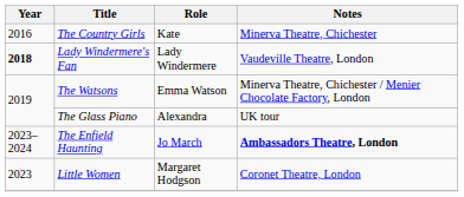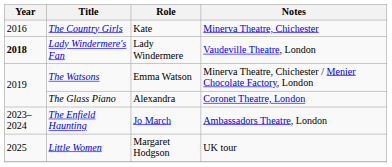 <table class="wikitable sortable">
 <tr>
 <th>Year</th>
 <th>Title</th>
 <th>Role</th>
 <th class="unsortable">Notes</th>
 </tr>
 <tr>
 <td>2016</td>
 <td><em><a href='#'>The Country Girls</a></em></td>
 <td>Kate</td>
 <td><a href='#'>Minerva Theatre, Chichester</a></td>
 </tr>
 <tr>
 <td><strong>2018</strong></td>
 <td><em><a href='#'>Lady Windermere's Fan</a></em></td>
 <td>Lady Windermere</td>
 <td><a href='#'>Vaudeville Theatre</a>, London</td>
 </tr>
 <tr>
 <td rowspan="2">2019</td>
 <td><em><a href='#'>The Watsons</a></em></td>
 <td>Emma Watson</td>
 <td>Minerva Theatre, Chichester / <a href='#'>Menier Chocolate Factory</a>, London</td>
 </tr>
 <tr>
 <td><em>The Glass Piano</em></td>
 <td>Alexandra</td>
-<td>UK tour</td>
+<td><a href='#'>Coronet Theatre, London</a></td>
 </tr>
 <tr>
 <td>2023–2024</td>
 <td><em><a href='#'>The Enfield Haunting</a></em></td>
 <td><a href='#'>Jo March</a></td>
-<td><strong><a href='#'>Ambassadors Theatre</a>, London</strong></td>
+<td><a href='#'>Ambassadors Theatre</a>, London</td>
 </tr>
 <tr>
-<td>2023</td>
+<td>2025</td>
 <td><em><a href='#'>Little Women</a></em></td>
 <td>Margaret Hodgson</td>
-<td><a href='#'>Coronet Theatre, London</a></td>
+<td>UK tour</td>
 </tr>
 <tr>
 </tr>
 </table>
